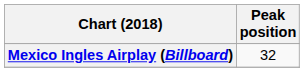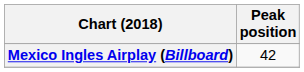 <table class="wikitable sortable plainrowheaders" style="text-align:center">
 <tr>
 <th scope="col">Chart (2018)</th>
 <th scope="col">Peak<br>position</th>
 </tr>
 <tr>
 </tr>
 <tr>
 <th scope="row"><a href='#'>Mexico Ingles Airplay</a> (<em><a href='#'>Billboard</a></em>)</th>
-<td>32</td>
+<td>42</td>
 </tr>
 <tr>
 </tr>
 <tr>
 </tr>
 <tr>
 </tr>
 <tr>
 </tr>
 <tr>
 </tr>
 <tr>
 </tr>
 </table>
